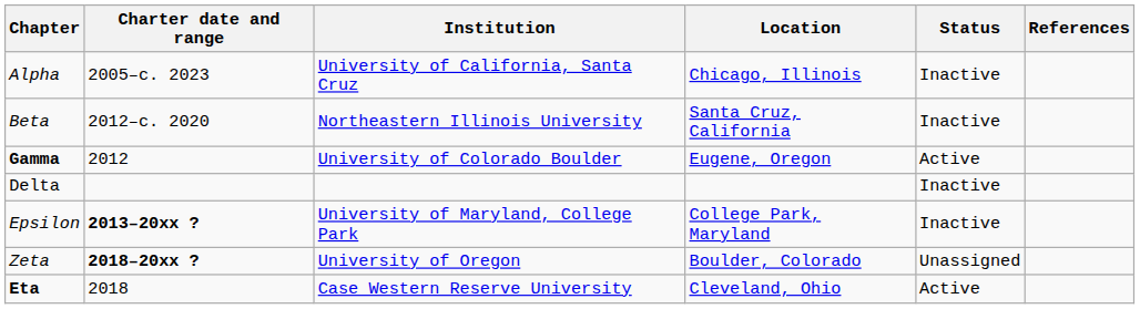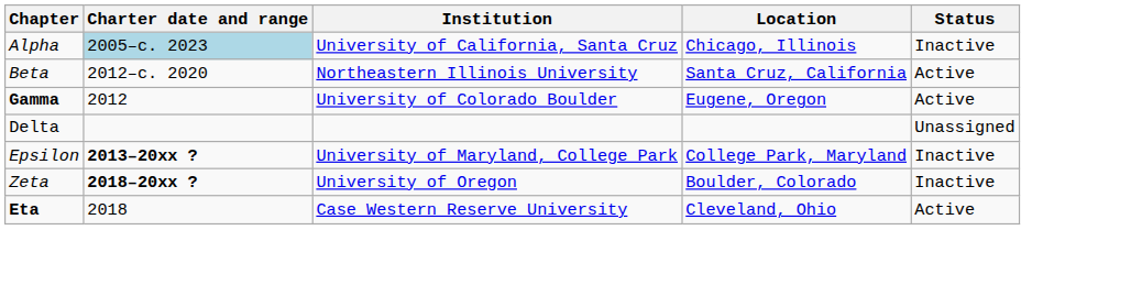 <table class="wikitable sortable">
 <tr>
 <th>Chapter</th>
 <th>Charter date and range</th>
 <th>Institution</th>
 <th>Location</th>
 <th>Status</th>
-<th>References</th>
 </tr>
 <tr>
 <td><em>Alpha</em></td>
-<td>2005–c. 2023</td>
+<td style="background: lightblue;">2005–c. 2023</td>
 <td><a href='#'>University of California, Santa Cruz</a></td>
 <td><a href='#'>Chicago, Illinois</a></td>
 <td>Inactive</td>
-<td></td>
 </tr>
 <tr>
 <td><em>Beta</em></td>
 <td>2012–c. 2020</td>
 <td><a href='#'>Northeastern Illinois University</a></td>
 <td><a href='#'>Santa Cruz, California</a></td>
-<td>Inactive</td>
-<td></td>
+<td>Active</td>
 </tr>
 <tr>
 <td><strong>Gamma</strong></td>
 <td>2012</td>
 <td><a href='#'>University of Colorado Boulder</a></td>
 <td><a href='#'>Eugene, Oregon</a></td>
 <td>Active</td>
-<td></td>
 </tr>
 <tr>
 <td>Delta</td>
 <td></td>
 <td></td>
 <td></td>
-<td>Inactive</td>
-<td></td>
+<td>Unassigned</td>
 </tr>
 <tr>
 <td><em>Epsilon</em></td>
 <td><strong>2013–20xx ?</strong></td>
 <td><a href='#'>University of Maryland, College Park</a></td>
 <td><a href='#'>College Park, Maryland</a></td>
 <td>Inactive</td>
-<td></td>
 </tr>
 <tr>
 <td><em>Zeta</em></td>
 <td><strong>2018–20xx ?</strong></td>
 <td><a href='#'>University of Oregon</a></td>
 <td><a href='#'>Boulder, Colorado</a></td>
-<td>Unassigned</td>
-<td></td>
+<td>Inactive</td>
 </tr>
 <tr>
 <td><strong>Eta</strong></td>
 <td>2018</td>
 <td><a href='#'>Case Western Reserve University</a></td>
 <td><a href='#'>Cleveland, Ohio</a></td>
 <td>Active</td>
-<td></td>
 </tr>
 </table>
